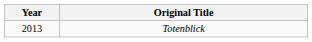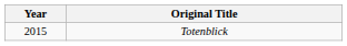 <table class="wikitable"  style="text-align:center; width:30%;">
 <tr>
 <th style="text-align:center; width:10%;">Year</th>
 <th style="text-align:center; width:45%;">Original Title</th>
 </tr>
 <tr>
-<td>2013</td>
+<td>2015</td>
 <td><em>Totenblick</em></td>
 </tr>
 </table>
